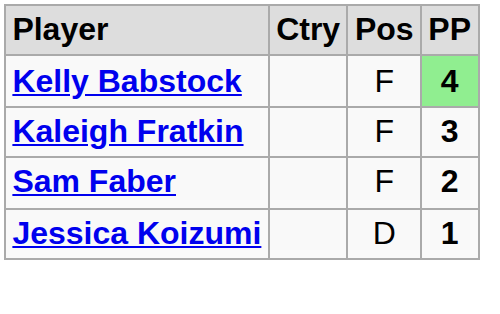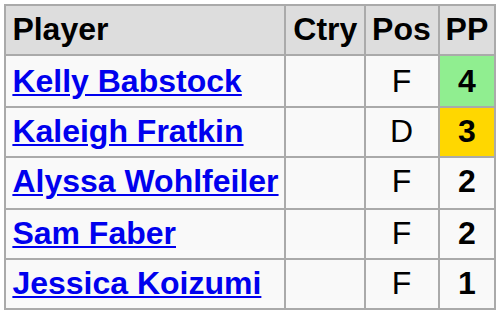 <table class="wikitable">
 <tr align="center" style="font-weight:bold; background-color:#dddddd;" |>
 <td align="left">Player</td>
 <td>Ctry</td>
 <td>Pos</td>
 <td>PP</td>
 </tr>
 <tr align="center">
 <td align="left"><strong><a href='#'>Kelly Babstock</a></strong></td>
 <td></td>
 <td>F</td>
 <td style="background: lightgreen;"><strong>4</strong></td>
 </tr>
 <tr align="center">
 <td align="left"><strong><a href='#'>Kaleigh Fratkin</a></strong></td>
 <td></td>
+<td>D</td>
+<td style="background: gold;"><strong>3</strong></td>
+</tr>
+<tr align="center">
+<td align="left"><strong><a href='#'>Alyssa Wohlfeiler</a></strong></td>
+<td></td>
 <td>F</td>
-<td><strong>3</strong></td>
+<td><strong>2</strong></td>
 </tr>
 <tr align="center">
 <td align="left"><strong><a href='#'>Sam Faber</a></strong></td>
 <td></td>
 <td>F</td>
 <td><strong>2</strong></td>
 </tr>
 <tr align="center">
 <td align="left"><strong><a href='#'>Jessica Koizumi</a></strong></td>
 <td></td>
-<td>D</td>
+<td>F</td>
 <td><strong>1</strong></td>
 </tr>
 <tr align="center">
 </tr>
 </table>
